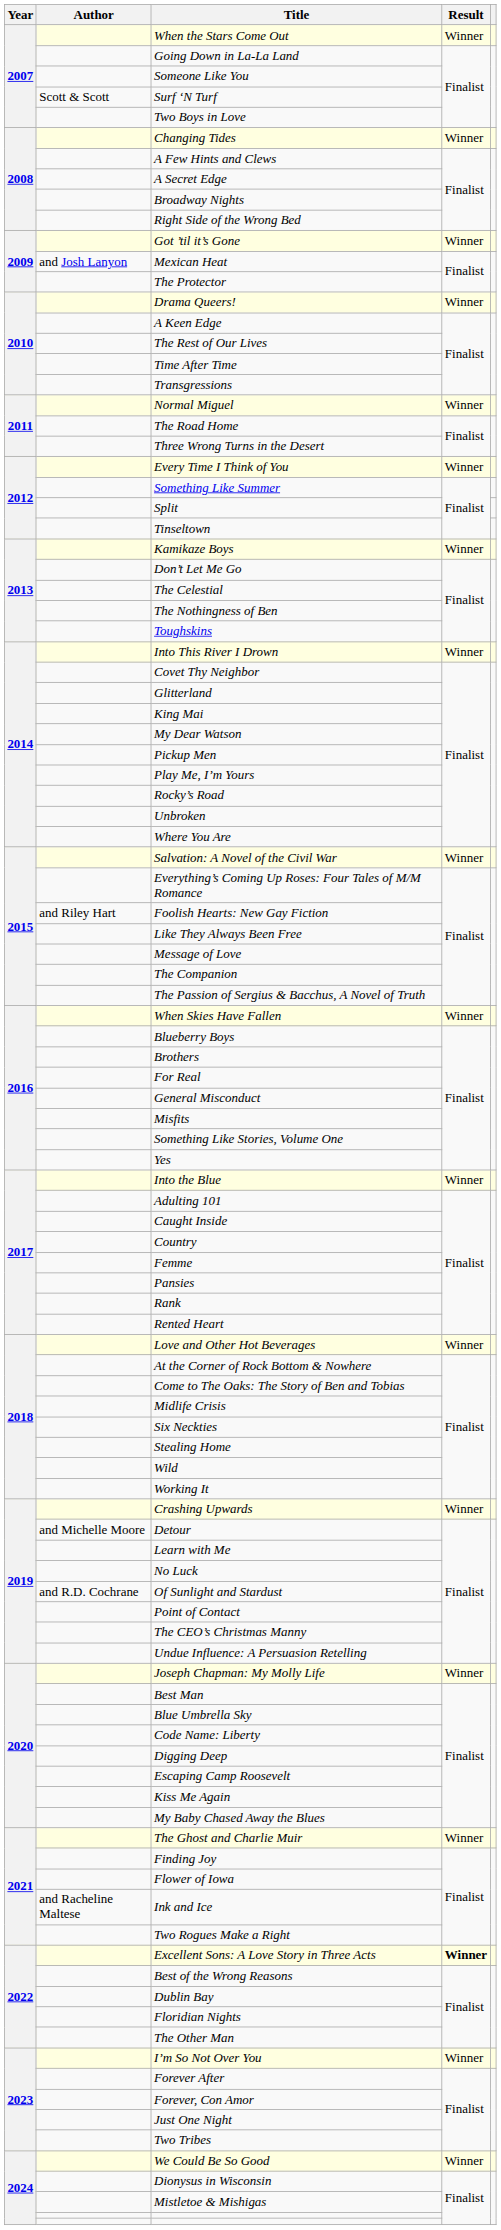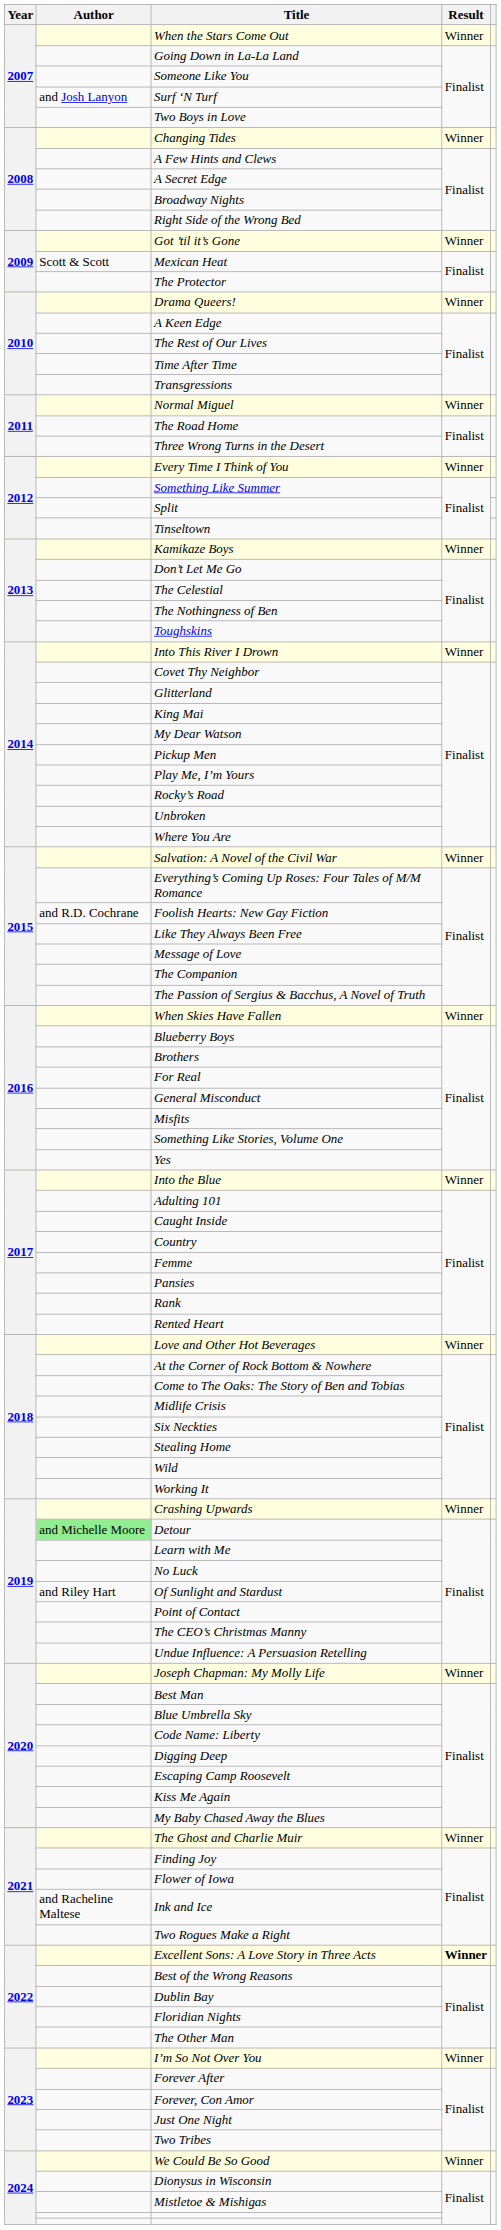 <table class="wikitable sortable">
 <tr>
 <th scope="col">Year</th>
 <th scope="col">Author</th>
 <th scope="col">Title</th>
 <th scope="col">Result</th>
 <th scope="col"></th>
 </tr>
 <tr style="background:lightyellow">
 <th rowspan="5"><a href='#'>2007</a></th>
 <td></td>
 <td><em>When the Stars Come Out</em></td>
 <td>Winner</td>
 <td></td>
 </tr>
 <tr>
 <td></td>
 <td><em>Going Down in La-La Land</em></td>
 <td rowspan="4">Finalist</td>
 <td rowspan="4"></td>
 </tr>
 <tr>
 <td></td>
 <td><em>Someone Like You</em></td>
 </tr>
 <tr>
-<td>Scott & Scott</td>
+<td> and <a href='#'>Josh Lanyon</a></td>
 <td><em>Surf ‘N Turf</em></td>
 </tr>
 <tr>
 <td></td>
 <td><em>Two Boys in Love</em></td>
 </tr>
 <tr style="background:lightyellow">
 <th rowspan="5"><a href='#'>2008</a></th>
 <td></td>
 <td><em>Changing Tides</em></td>
 <td>Winner</td>
 <td></td>
 </tr>
 <tr>
 <td></td>
 <td><em>A Few Hints and Clews</em></td>
 <td rowspan="4">Finalist</td>
 <td rowspan="4"></td>
 </tr>
 <tr>
 <td></td>
 <td><em>A Secret Edge</em></td>
 </tr>
 <tr>
 <td></td>
 <td><em>Broadway Nights</em></td>
 </tr>
 <tr>
 <td></td>
 <td><em>Right Side of the Wrong Bed</em></td>
 </tr>
 <tr style="background:lightyellow">
 <th rowspan="3"><a href='#'>2009</a></th>
 <td></td>
 <td><em>Got ’til it’s Gone</em></td>
 <td>Winner</td>
 <td></td>
 </tr>
 <tr>
-<td> and <a href='#'>Josh Lanyon</a></td>
+<td>Scott & Scott</td>
 <td><em>Mexican Heat</em></td>
 <td rowspan="2">Finalist</td>
 <td rowspan="2"></td>
 </tr>
 <tr>
 <td></td>
 <td><em>The Protector</em></td>
 </tr>
 <tr style="background:lightyellow">
 <th rowspan="5"><a href='#'>2010</a></th>
 <td></td>
 <td><em>Drama Queers!</em></td>
 <td>Winner</td>
 <td></td>
 </tr>
 <tr>
 <td></td>
 <td><em>A Keen Edge</em></td>
 <td rowspan="4">Finalist</td>
 <td rowspan="4"></td>
 </tr>
 <tr>
 <td></td>
 <td><em>The Rest of Our Lives</em></td>
 </tr>
 <tr>
 <td></td>
 <td><em>Time After Time</em></td>
 </tr>
 <tr>
 <td></td>
 <td><em>Transgressions</em></td>
 </tr>
 <tr style="background:lightyellow">
 <th rowspan="3"><a href='#'>2011</a></th>
 <td></td>
 <td><em>Normal Miguel</em></td>
 <td>Winner</td>
 <td></td>
 </tr>
 <tr>
 <td></td>
 <td><em>The Road Home</em></td>
 <td rowspan="2">Finalist</td>
 <td rowspan="2"></td>
 </tr>
 <tr>
 <td></td>
 <td><em>Three Wrong Turns in the Desert</em></td>
 </tr>
 <tr style="background:lightyellow">
 <th rowspan="4"><a href='#'>2012</a></th>
 <td></td>
 <td><em>Every Time I Think of You</em></td>
 <td>Winner</td>
 <td></td>
 </tr>
 <tr>
 <td></td>
 <td><em><a href='#'>Something Like Summer</a></em></td>
 <td rowspan="3">Finalist</td>
 <td></td>
 </tr>
 <tr>
 <td></td>
 <td><em>Split</em></td>
 <td></td>
 </tr>
 <tr>
 <td></td>
 <td><em>Tinseltown</em></td>
 <td></td>
 </tr>
 <tr style="background:lightyellow">
 <th rowspan="5"><a href='#'>2013</a></th>
 <td></td>
 <td><em>Kamikaze Boys</em></td>
 <td>Winner</td>
 <td></td>
 </tr>
 <tr>
 <td></td>
 <td><em>Don’t Let Me Go</em></td>
 <td rowspan="4">Finalist</td>
 <td rowspan="4"></td>
 </tr>
 <tr>
 <td></td>
 <td><em>The Celestial</em></td>
 </tr>
 <tr>
 <td></td>
 <td><em>The Nothingness of Ben</em></td>
 </tr>
 <tr>
 <td></td>
 <td><em><a href='#'>Toughskins</a></em></td>
 </tr>
 <tr style="background:lightyellow">
 <th rowspan="10"><a href='#'>2014</a></th>
 <td></td>
 <td><em>Into This River I Drown</em></td>
 <td>Winner</td>
 <td></td>
 </tr>
 <tr>
 <td></td>
 <td><em>Covet Thy Neighbor</em></td>
 <td rowspan="9">Finalist</td>
 <td rowspan="9"></td>
 </tr>
 <tr>
 <td></td>
 <td><em>Glitterland</em></td>
 </tr>
 <tr>
 <td></td>
 <td><em>King Mai</em></td>
 </tr>
 <tr>
 <td></td>
 <td><em>My Dear Watson</em></td>
 </tr>
 <tr>
 <td></td>
 <td><em>Pickup Men</em></td>
 </tr>
 <tr>
 <td></td>
 <td><em>Play Me, I’m Yours</em></td>
 </tr>
 <tr>
 <td></td>
 <td><em>Rocky’s Road</em></td>
 </tr>
 <tr>
 <td></td>
 <td><em>Unbroken</em></td>
 </tr>
 <tr>
 <td></td>
 <td><em>Where You Are</em></td>
 </tr>
 <tr style="background:lightyellow">
 <th rowspan="7"><a href='#'>2015</a></th>
 <td></td>
 <td><em>Salvation: A Novel of the Civil War</em></td>
 <td>Winner</td>
 <td></td>
 </tr>
 <tr>
 <td></td>
 <td><em>Everything’s Coming Up Roses: Four Tales of M/M Romance</em></td>
 <td rowspan="6">Finalist</td>
 <td rowspan="6"></td>
 </tr>
 <tr>
-<td> and Riley Hart</td>
+<td> and R.D. Cochrane</td>
 <td><em>Foolish Hearts: New Gay Fiction</em></td>
 </tr>
 <tr>
 <td></td>
 <td><em>Like They Always Been Free</em></td>
 </tr>
 <tr>
 <td></td>
 <td><em>Message of Love</em></td>
 </tr>
 <tr>
 <td></td>
 <td><em>The Companion</em></td>
 </tr>
 <tr>
 <td></td>
 <td><em>The Passion of Sergius & Bacchus, A Novel of Truth</em></td>
 </tr>
 <tr style="background:lightyellow">
 <th rowspan="8"><a href='#'>2016</a></th>
 <td></td>
 <td><em>When Skies Have Fallen</em></td>
 <td>Winner</td>
 <td></td>
 </tr>
 <tr>
 <td></td>
 <td><em>Blueberry Boys</em></td>
 <td rowspan="7">Finalist</td>
 <td rowspan="7"></td>
 </tr>
 <tr>
 <td></td>
 <td><em>Brothers</em></td>
 </tr>
 <tr>
 <td></td>
 <td><em>For Real</em></td>
 </tr>
 <tr>
 <td></td>
 <td><em>General Misconduct</em></td>
 </tr>
 <tr>
 <td></td>
 <td><em>Misfits</em></td>
 </tr>
 <tr>
 <td></td>
 <td><em>Something Like Stories, Volume One</em></td>
 </tr>
 <tr>
 <td></td>
 <td><em>Yes</em></td>
 </tr>
 <tr style="background:lightyellow">
 <th rowspan="8"><a href='#'>2017</a></th>
 <td></td>
 <td><em>Into the Blue</em></td>
 <td>Winner</td>
 <td></td>
 </tr>
 <tr>
 <td></td>
 <td><em>Adulting 101</em></td>
 <td rowspan="7">Finalist</td>
 <td rowspan="7"></td>
 </tr>
 <tr>
 <td></td>
 <td><em>Caught Inside</em></td>
 </tr>
 <tr>
 <td></td>
 <td><em>Country</em></td>
 </tr>
 <tr>
 <td></td>
 <td><em>Femme</em></td>
 </tr>
 <tr>
 <td></td>
 <td><em>Pansies</em></td>
 </tr>
 <tr>
 <td></td>
 <td><em>Rank</em></td>
 </tr>
 <tr>
 <td></td>
 <td><em>Rented Heart</em></td>
 </tr>
 <tr style="background:lightyellow">
 <th rowspan="8"><a href='#'>2018</a></th>
 <td></td>
 <td><em>Love and Other Hot Beverages</em></td>
 <td>Winner</td>
 <td></td>
 </tr>
 <tr>
 <td></td>
 <td><em>At the Corner of Rock Bottom & Nowhere</em></td>
 <td rowspan="7">Finalist</td>
 <td rowspan="7"></td>
 </tr>
 <tr>
 <td></td>
 <td><em>Come to The Oaks: The Story of Ben and Tobias</em></td>
 </tr>
 <tr>
 <td></td>
 <td><em>Midlife Crisis</em></td>
 </tr>
 <tr>
 <td></td>
 <td><em>Six Neckties</em></td>
 </tr>
 <tr>
 <td></td>
 <td><em>Stealing Home</em></td>
 </tr>
 <tr>
 <td></td>
 <td><em>Wild</em></td>
 </tr>
 <tr>
 <td></td>
 <td><em>Working It</em></td>
 </tr>
 <tr style="background:lightyellow">
 <th rowspan="8"><a href='#'>2019</a></th>
 <td></td>
 <td><em>Crashing Upwards</em></td>
 <td>Winner</td>
 <td></td>
 </tr>
 <tr>
-<td> and Michelle Moore</td>
+<td style="background: lightgreen;"> and Michelle Moore</td>
 <td><em>Detour</em></td>
 <td rowspan="7">Finalist</td>
 <td rowspan="7"></td>
 </tr>
 <tr>
 <td></td>
 <td><em>Learn with Me</em></td>
 </tr>
 <tr>
 <td></td>
 <td><em>No Luck</em></td>
 </tr>
 <tr>
-<td> and R.D. Cochrane</td>
+<td> and Riley Hart</td>
 <td><em>Of Sunlight and Stardust</em></td>
 </tr>
 <tr>
 <td></td>
 <td><em>Point of Contact</em></td>
 </tr>
 <tr>
 <td></td>
 <td><em>The CEO’s Christmas Manny</em></td>
 </tr>
 <tr>
 <td></td>
 <td><em>Undue Influence: A Persuasion Retelling</em></td>
 </tr>
 <tr style="background:lightyellow">
 <th rowspan="8"><a href='#'>2020</a></th>
 <td></td>
 <td><em>Joseph Chapman: My Molly Life</em></td>
 <td>Winner</td>
 <td></td>
 </tr>
 <tr>
 <td></td>
 <td><em>Best Man</em></td>
 <td rowspan="7">Finalist</td>
 <td rowspan="7"></td>
 </tr>
 <tr>
 <td></td>
 <td><em>Blue Umbrella Sky</em></td>
 </tr>
 <tr>
 <td></td>
 <td><em>Code Name: Liberty</em></td>
 </tr>
 <tr>
 <td></td>
 <td><em>Digging Deep</em></td>
 </tr>
 <tr>
 <td></td>
 <td><em>Escaping Camp Roosevelt</em></td>
 </tr>
 <tr>
 <td></td>
 <td><em>Kiss Me Again</em></td>
 </tr>
 <tr>
 <td></td>
 <td><em>My Baby Chased Away the Blues</em></td>
 </tr>
 <tr style="background:lightyellow">
 <th rowspan="5"><a href='#'>2021</a></th>
 <td></td>
 <td><em>The Ghost and Charlie Muir</em></td>
 <td>Winner</td>
 <td></td>
 </tr>
 <tr>
 <td></td>
 <td><em>Finding Joy</em></td>
 <td rowspan="4">Finalist</td>
 <td rowspan="4"></td>
 </tr>
 <tr>
 <td></td>
 <td><em>Flower of Iowa</em></td>
 </tr>
 <tr>
 <td> and Racheline Maltese</td>
 <td><em>Ink and Ice</em></td>
 </tr>
 <tr>
 <td></td>
 <td><em>Two Rogues Make a Right</em></td>
 </tr>
 <tr style="background:lightyellow">
 <th rowspan="5"><a href='#'>2022</a></th>
 <td></td>
 <td><em>Excellent Sons: A Love Story in Three Acts</em></td>
 <td><strong>Winner</strong></td>
 <td></td>
 </tr>
 <tr>
 <td></td>
 <td><em>Best of the Wrong Reasons</em></td>
 <td rowspan="4">Finalist</td>
 <td rowspan="4"></td>
 </tr>
 <tr>
 <td></td>
 <td><em>Dublin Bay</em></td>
 </tr>
 <tr>
 <td></td>
 <td><em>Floridian Nights</em></td>
 </tr>
 <tr>
 <td></td>
 <td><em>The Other Man</em></td>
 </tr>
 <tr style="background:lightyellow">
 <th rowspan="5"><a href='#'>2023</a></th>
 <td></td>
 <td><em>I’m So Not Over You</em></td>
 <td>Winner</td>
 <td></td>
 </tr>
 <tr>
 <td></td>
 <td><em>Forever After</em></td>
 <td rowspan="4">Finalist</td>
 <td rowspan="4"></td>
 </tr>
 <tr>
 <td></td>
 <td><em>Forever, Con Amor</em></td>
 </tr>
 <tr>
 <td></td>
 <td><em>Just One Night</em></td>
 </tr>
 <tr>
 <td></td>
 <td><em>Two Tribes</em></td>
 </tr>
 <tr style="background:lightyellow">
 <th rowspan="5"><a href='#'>2024</a></th>
 <td></td>
 <td><em>We Could Be So Good</em></td>
 <td>Winner</td>
 <td></td>
 </tr>
 <tr>
 <td></td>
 <td><em>Dionysus in Wisconsin</em></td>
 <td rowspan="4">Finalist</td>
 <td rowspan="4"></td>
 </tr>
 <tr>
 <td></td>
 <td><em>Mistletoe & Mishigas</em></td>
 </tr>
 <tr>
 <td></td>
 <td></td>
 </tr>
 <tr>
 <td></td>
 <td></td>
 </tr>
 </table>
